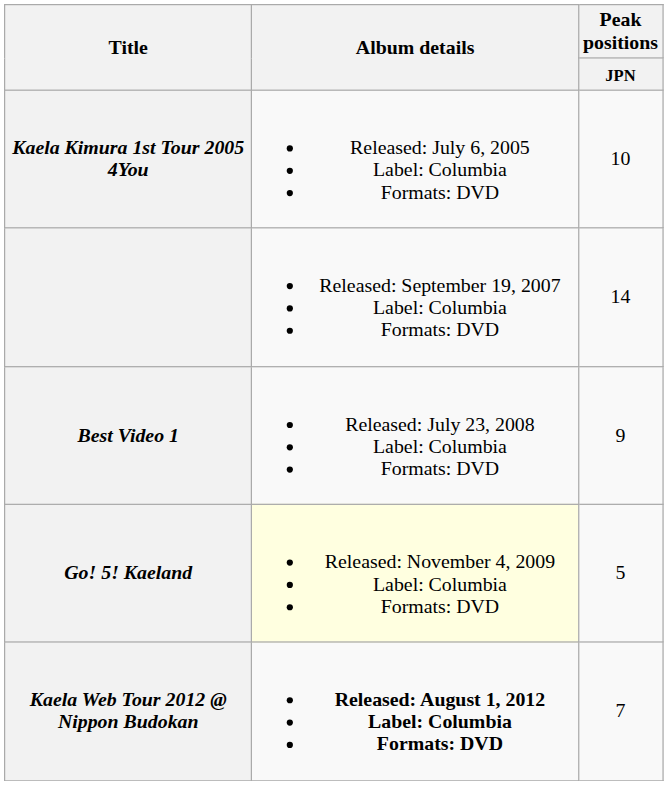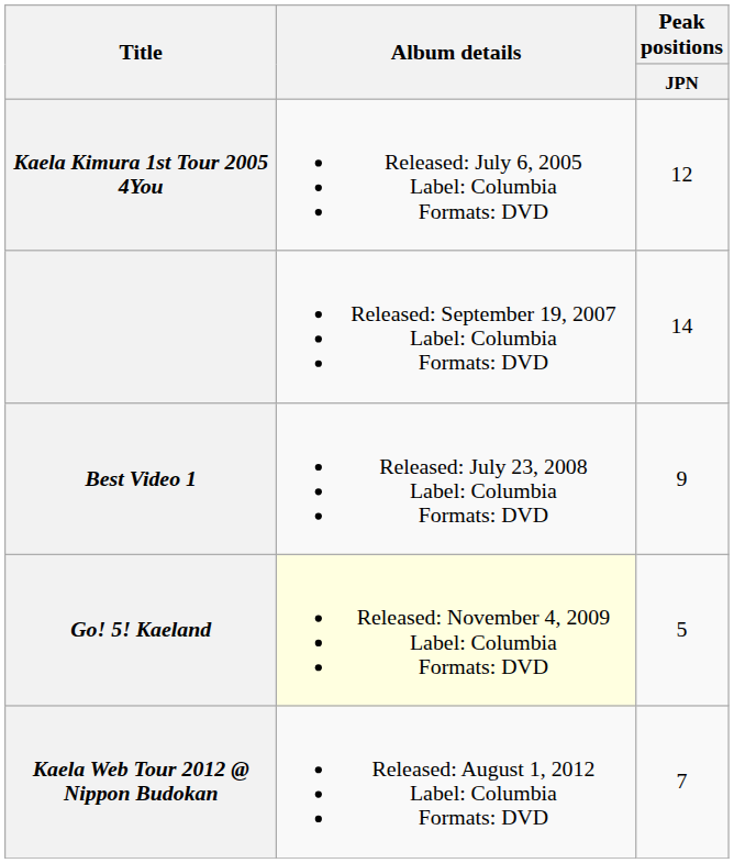 <table class="wikitable plainrowheaders" style="text-align:center;">
 <tr>
 <th style="width:12em;" rowspan="2">Title</th>
 <th style="width:16em;" rowspan="2">Album details</th>
 <th>Peak positions</th>
 </tr>
 <tr>
 <th style="width:2.5em;"><small>JPN</small><br></th>
 </tr>
 <tr>
 <th scope="row"><em>Kaela Kimura 1st Tour 2005 4You</em></th>
 <td><br><ul><li>Released: July 6, 2005</li><li>Label: Columbia</li><li>Formats: DVD</li></ul></td>
-<td>10</td>
+<td>12</td>
 </tr>
 <tr>
 <th scope="row"></th>
 <td><br><ul><li>Released: September 19, 2007</li><li>Label: Columbia</li><li>Formats: DVD</li></ul></td>
 <td>14</td>
 </tr>
 <tr>
 <th scope="row"><em>Best Video 1</em></th>
 <td><br><ul><li>Released: July 23, 2008</li><li>Label: Columbia</li><li>Formats: DVD</li></ul></td>
 <td>9</td>
 </tr>
 <tr>
 <th scope="row"><em>Go! 5! Kaeland</em></th>
 <td style="background: lightyellow;"><br><ul><li>Released: November 4, 2009</li><li>Label: Columbia</li><li>Formats: DVD</li></ul></td>
 <td>5</td>
 </tr>
 <tr>
 <th scope="row"><em>Kaela Web Tour 2012 @ Nippon Budokan</em></th>
-<td><strong><br><ul><li>Released: August 1, 2012</li><li>Label: Columbia</li><li>Formats: DVD</li></ul></strong></td>
+<td><br><ul><li>Released: August 1, 2012</li><li>Label: Columbia</li><li>Formats: DVD</li></ul></td>
 <td>7</td>
 </tr>
 </table>
